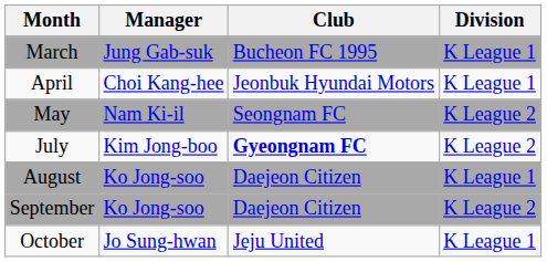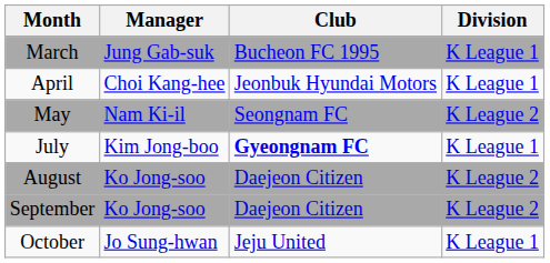 <table class="wikitable">
 <tr>
 <th>Month</th>
 <th>Manager</th>
 <th>Club</th>
 <th>Division</th>
 </tr>
 <tr bgcolor=darkgray>
 <td align="center">March</td>
 <td> <a href='#'>Jung Gab-suk</a></td>
 <td><a href='#'>Bucheon FC 1995</a></td>
 <td><a href='#'>K League 1</a></td>
 </tr>
 <tr>
 <td align="center">April</td>
 <td> <a href='#'>Choi Kang-hee</a></td>
 <td><a href='#'>Jeonbuk Hyundai Motors</a></td>
 <td><a href='#'>K League 1</a></td>
 </tr>
 <tr bgcolor=darkgray>
 <td align="center">May</td>
 <td> <a href='#'>Nam Ki-il</a></td>
 <td><a href='#'>Seongnam FC</a></td>
 <td><a href='#'>K League 2</a></td>
 </tr>
 <tr>
 <td align="center">July</td>
 <td> <a href='#'>Kim Jong-boo</a></td>
 <td><strong><a href='#'>Gyeongnam FC</a></strong></td>
-<td><a href='#'>K League 2</a></td>
+<td><a href='#'>K League 1</a></td>
 </tr>
 <tr bgcolor=darkgray>
 <td align="center">August</td>
 <td> <a href='#'>Ko Jong-soo</a></td>
 <td><a href='#'>Daejeon Citizen</a></td>
-<td><a href='#'>K League 1</a></td>
+<td><a href='#'>K League 2</a></td>
 </tr>
 <tr bgcolor=darkgray>
 <td align="center">September</td>
 <td> <a href='#'>Ko Jong-soo</a></td>
 <td><a href='#'>Daejeon Citizen</a></td>
 <td><a href='#'>K League 2</a></td>
 </tr>
 <tr>
 <td align="center">October</td>
 <td> <a href='#'>Jo Sung-hwan</a></td>
 <td><a href='#'>Jeju United</a></td>
 <td><a href='#'>K League 1</a></td>
 </tr>
 </table>
